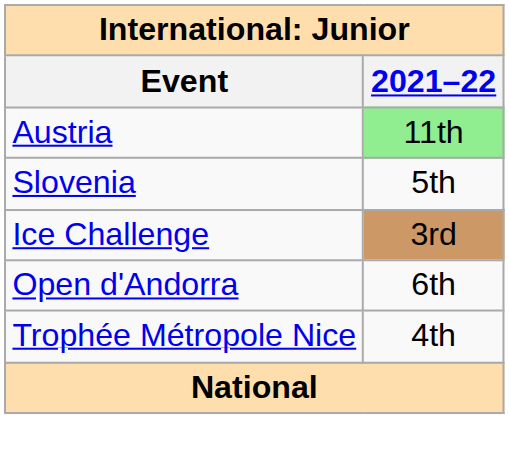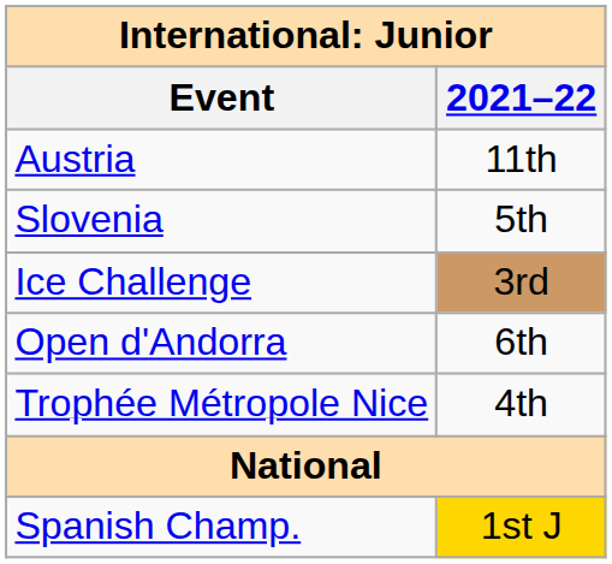 <table class="wikitable" style="text-align:center">
 <tr>
 <th colspan="2" style="background-color: #ffdead; " align="center">International: Junior</th>
 </tr>
 <tr>
 <th>Event</th>
 <th><a href='#'>2021–22</a></th>
 </tr>
 <tr>
 <td align=left> <a href='#'>Austria</a></td>
-<td style="background: lightgreen;">11th</td>
+<td>11th</td>
 </tr>
 <tr>
 <td align=left> <a href='#'>Slovenia</a></td>
 <td>5th</td>
 </tr>
 <tr>
 <td align=left><a href='#'>Ice Challenge</a></td>
 <td bgcolor=cc9966>3rd</td>
 </tr>
 <tr>
 <td align=left><a href='#'>Open d'Andorra</a></td>
 <td>6th</td>
 </tr>
 <tr>
 <td align=left><a href='#'>Trophée Métropole Nice</a></td>
 <td>4th</td>
 </tr>
 <tr>
 <th colspan="2" style="background-color: #ffdead; " align="center">National</th>
 </tr>
+<tr>
+<td align=left><a href='#'>Spanish Champ.</a></td>
+<td bgcolor=gold>1st J</td>
+</tr>
 </table>
